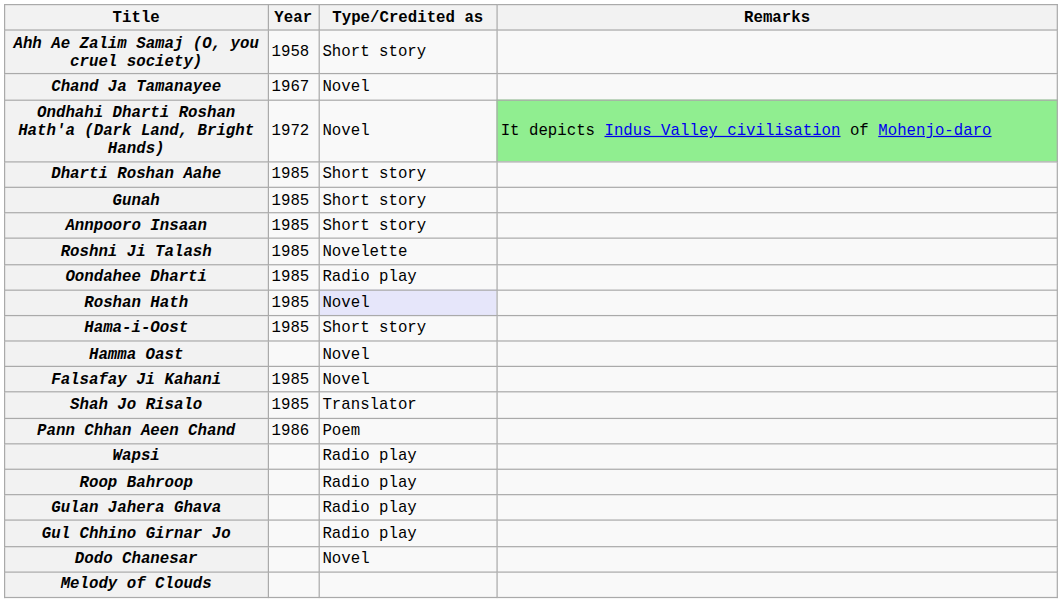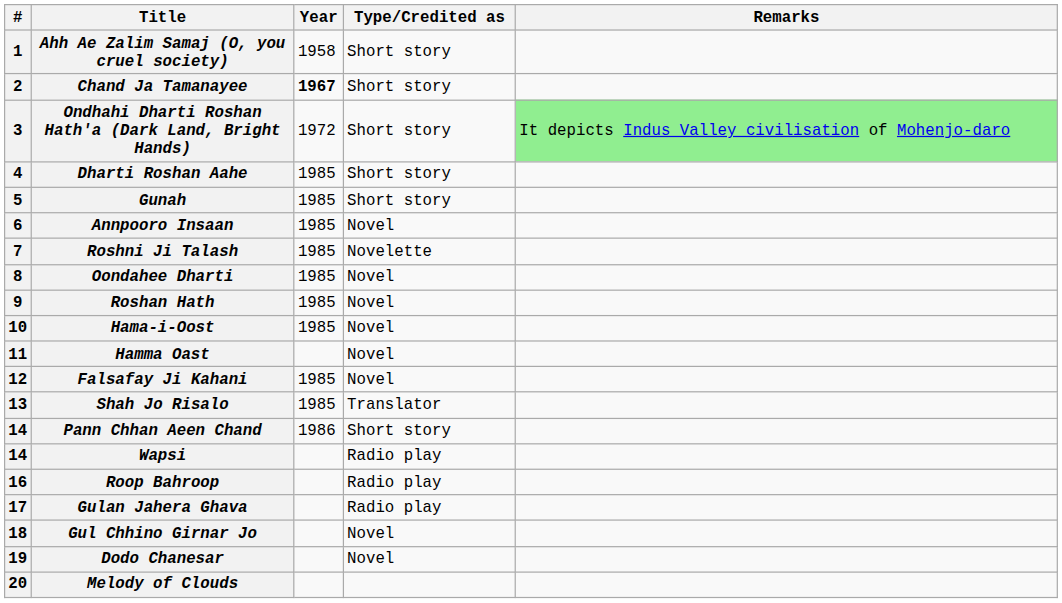 <table class="wikitable sortable plainrowheaders">
 <tr>
+<th scope="col" width=2%>#</th>
 <th scope="col" width=25%>Title</th>
 <th scope="col">Year</th>
 <th scope="col">Type/Credited as</th>
 <th scope="col">Remarks</th>
 </tr>
 <tr>
+<th scope="row" align="left">1</th>
 <th><em>Ahh Ae Zalim Samaj (O, you cruel society) </em></th>
 <td>1958</td>
 <td>Short story</td>
 <td></td>
 </tr>
 <tr>
+<th scope="row" align="left">2</th>
 <th><em>Chand Ja Tamanayee</em></th>
-<td>1967</td>
-<td>Novel</td>
+<td><strong>1967</strong></td>
+<td>Short story</td>
 <td></td>
 </tr>
 <tr>
+<th scope="row" align="left">3</th>
 <th><em>Ondhahi Dharti Roshan Hath'a (Dark Land, Bright Hands)</em></th>
 <td>1972</td>
-<td>Novel</td>
+<td>Short story</td>
 <td style="background: lightgreen;">It depicts <a href='#'>Indus Valley civilisation</a> of <a href='#'>Mohenjo-daro</a></td>
 </tr>
 <tr>
+<th scope="row" align="left">4</th>
 <th><em>Dharti Roshan Aahe</em></th>
 <td>1985</td>
 <td>Short story</td>
 <td></td>
 </tr>
 <tr>
+<th scope="row" align="left">5</th>
 <th><em>Gunah</em></th>
 <td>1985</td>
 <td>Short story</td>
 <td></td>
 </tr>
 <tr>
+<th scope="row" align="left">6</th>
 <th><em>Annpooro Insaan</em></th>
 <td>1985</td>
-<td>Short story</td>
+<td>Novel</td>
 <td></td>
 </tr>
 <tr>
+<th scope="row" align="left">7</th>
 <th><em>Roshni Ji Talash</em></th>
 <td>1985</td>
 <td>Novelette</td>
 <td></td>
 </tr>
 <tr>
+<th scope="row" align="left">8</th>
 <th><em>Oondahee Dharti</em></th>
 <td>1985</td>
-<td>Radio play</td>
+<td>Novel</td>
 <td></td>
 </tr>
 <tr>
+<th scope="row" align="left">9</th>
 <th><em>Roshan Hath</em></th>
 <td>1985</td>
-<td style="background: lavender;">Novel</td>
+<td>Novel</td>
 <td></td>
 </tr>
 <tr>
+<th scope="row" align="left">10</th>
 <th><em>Hama-i-Oost</em></th>
 <td>1985</td>
-<td>Short story</td>
+<td>Novel</td>
 <td></td>
 </tr>
 <tr>
+<th scope="row" align="left">11</th>
 <th><em>Hamma Oast</em></th>
 <td></td>
 <td>Novel</td>
 <td></td>
 </tr>
 <tr>
+<th scope="row" align="left">12</th>
 <th><em>Falsafay Ji Kahani</em></th>
 <td>1985</td>
 <td>Novel</td>
 <td></td>
 </tr>
 <tr>
+<th scope="row" align="left">13</th>
 <th><em>Shah Jo Risalo</em></th>
 <td>1985</td>
 <td>Translator</td>
 <td></td>
 </tr>
 <tr>
+<th scope="row" align="left">14</th>
 <th><em>Pann Chhan Aeen Chand</em></th>
 <td>1986</td>
-<td>Poem</td>
+<td>Short story</td>
 <td></td>
 </tr>
 <tr>
+<th scope="row" align="left">14</th>
 <th><em>Wapsi</em></th>
 <td></td>
 <td>Radio play</td>
 <td></td>
 </tr>
 <tr>
+<th scope="row" align="left">16</th>
 <th><em>Roop Bahroop</em></th>
 <td></td>
 <td>Radio play</td>
 <td></td>
 </tr>
 <tr>
+<th scope="row" align="left">17</th>
 <th><em>Gulan Jahera Ghava</em></th>
 <td></td>
 <td>Radio play</td>
 <td></td>
 </tr>
 <tr>
+<th scope="row" align="left">18</th>
 <th><em>Gul Chhino Girnar Jo</em></th>
 <td></td>
-<td>Radio play</td>
+<td>Novel</td>
 <td></td>
 </tr>
 <tr>
+<th scope="row" align="left">19</th>
 <th><em>Dodo Chanesar</em></th>
 <td></td>
 <td>Novel</td>
 <td></td>
 </tr>
 <tr>
+<th scope="row" align="left">20</th>
 <th><em>Melody of Clouds</em></th>
 <td></td>
 <td></td>
 <td></td>
 </tr>
 </table>
